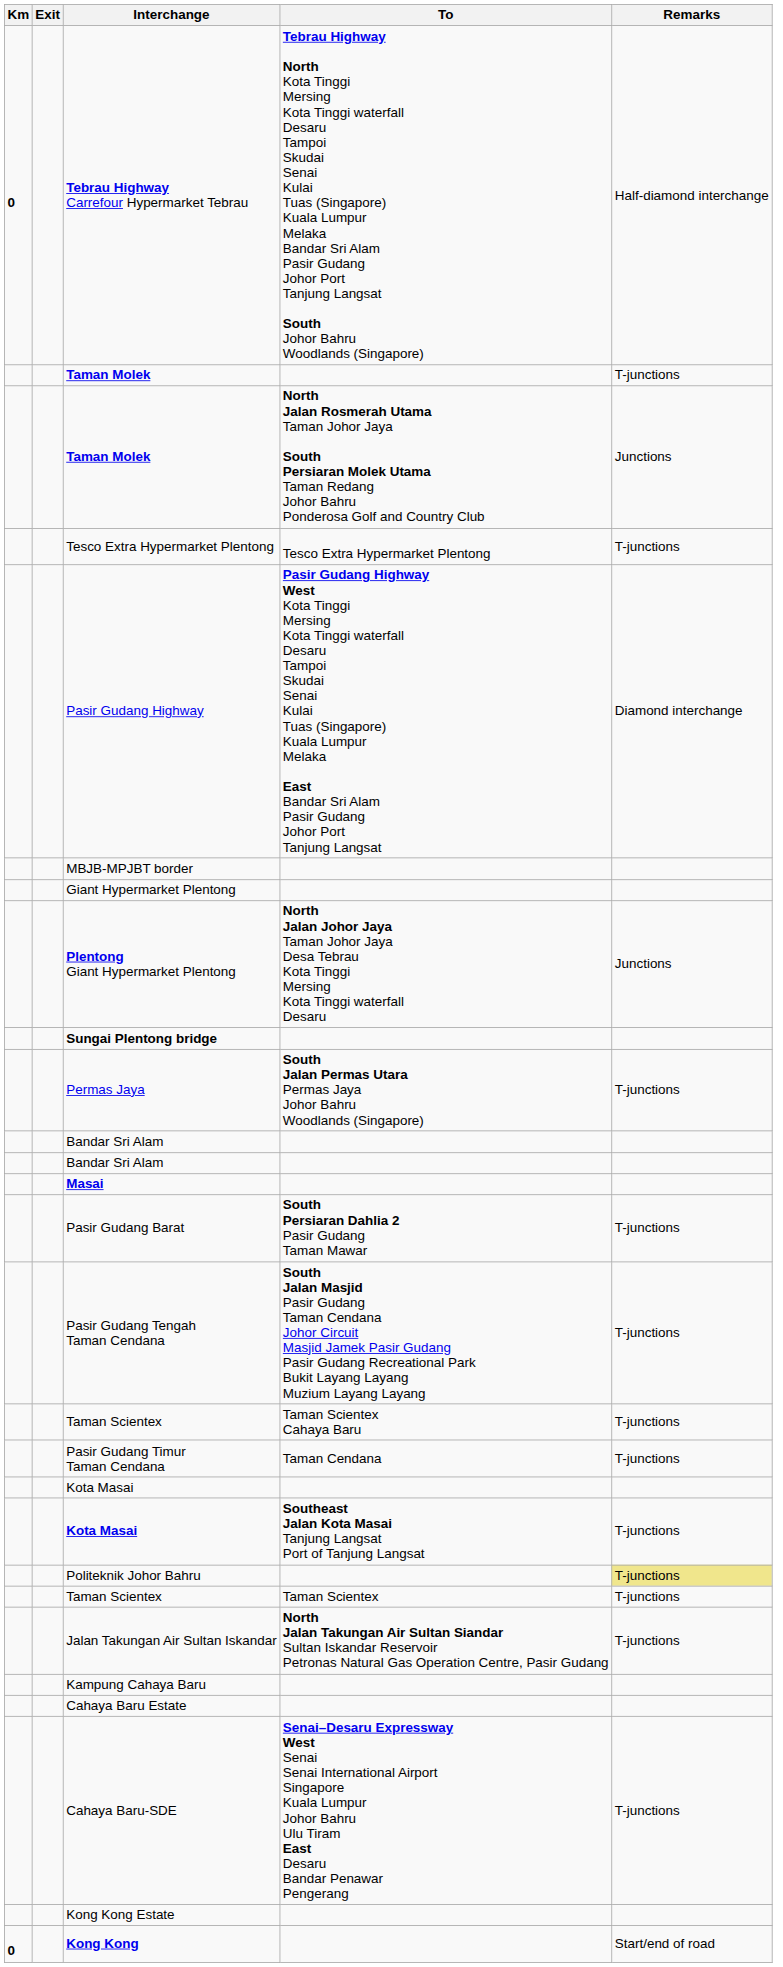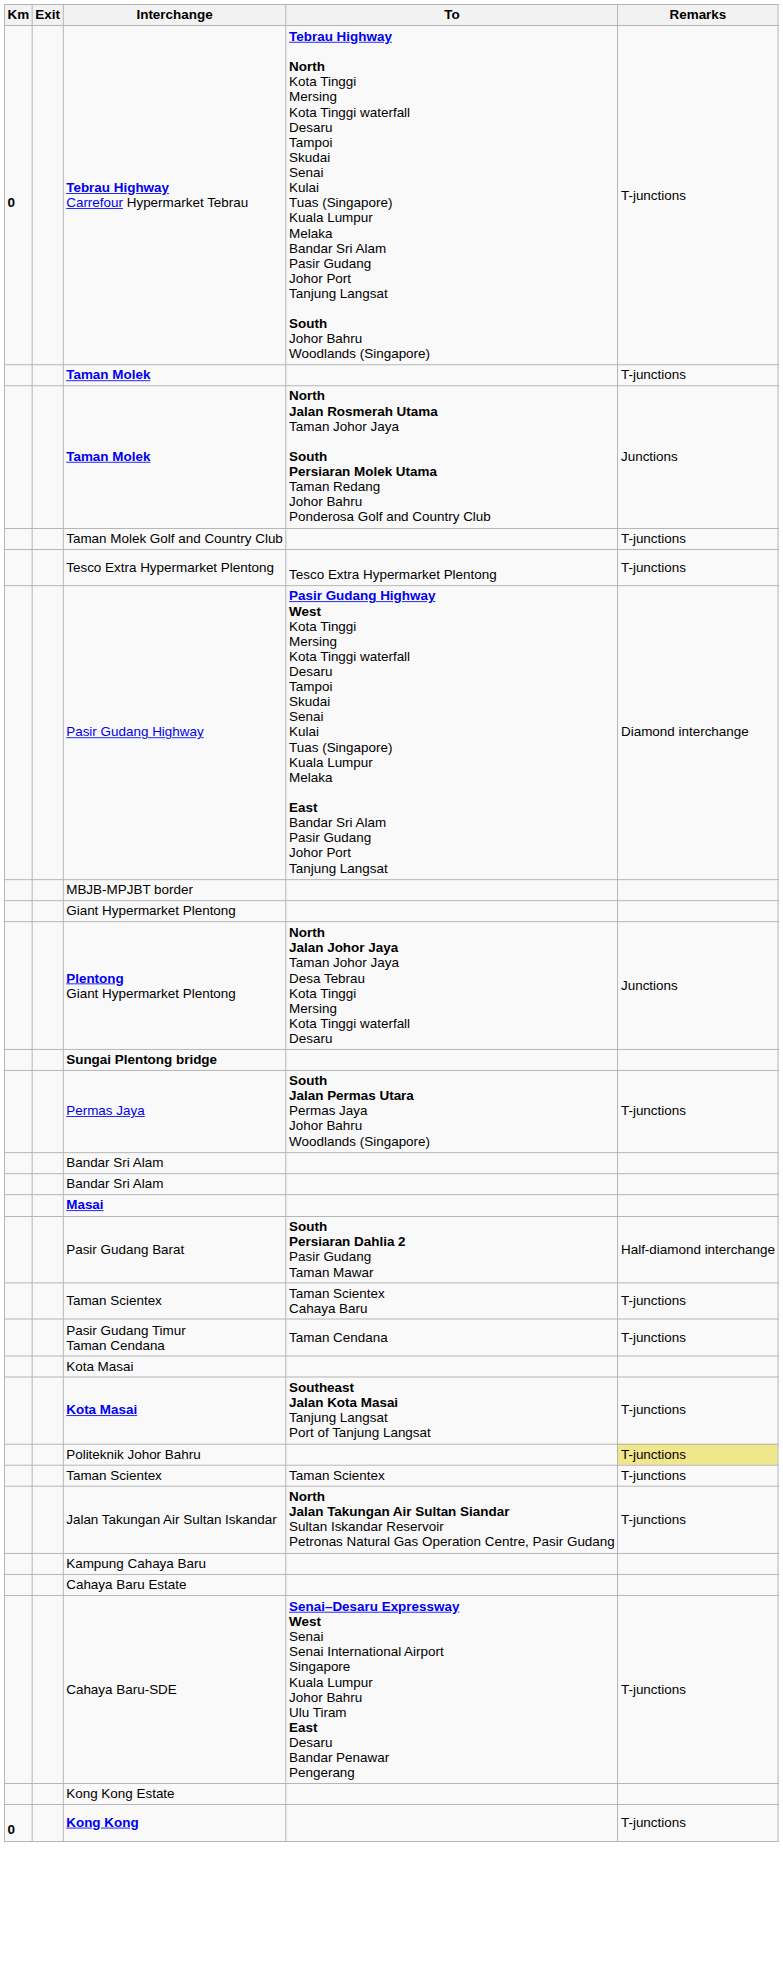 <table class="wikitable">
 <tr>
 <th>Km</th>
 <th>Exit</th>
 <th>Interchange</th>
 <th>To</th>
 <th>Remarks</th>
 </tr>
 <tr>
 <td><br><strong>0</strong></td>
 <td></td>
 <td><strong><a href='#'>Tebrau Highway</a></strong><br><a href='#'>Carrefour</a> Hypermarket Tebrau</td>
 <td>   <strong><a href='#'>Tebrau Highway</a></strong><br><br><strong>North</strong><br>  Kota Tinggi<br>  Mersing<br>  Kota Tinggi waterfall<br>  Desaru <br> Tampoi<br> Skudai<br> Senai<br> Kulai<br>  Tuas (Singapore)<br>  Kuala Lumpur<br>  Melaka<br> Bandar Sri Alam<br> Pasir Gudang<br> Johor Port <br> Tanjung Langsat<br><br><strong>South</strong><br>  Johor Bahru<br>  Woodlands (Singapore)</td>
-<td>Half-diamond interchange</td>
+<td>T-junctions</td>
 </tr>
 <tr>
 <td></td>
 <td></td>
 <td><strong><a href='#'>Taman Molek</a></strong></td>
 <td></td>
 <td>T-junctions</td>
 </tr>
 <tr>
 <td></td>
 <td></td>
 <td><strong><a href='#'>Taman Molek</a></strong></td>
 <td><strong>North</strong><br><strong>Jalan Rosmerah Utama</strong><br>Taman Johor Jaya<br><br><strong>South</strong><br><strong>Persiaran Molek Utama</strong><br>Taman Redang<br>Johor Bahru<br>Ponderosa Golf and Country Club</td>
 <td>Junctions</td>
+</tr>
+<tr>
+<td></td>
+<td></td>
+<td>Taman Molek Golf and Country Club</td>
+<td></td>
+<td>T-junctions</td>
 </tr>
 <tr>
 <td></td>
 <td></td>
 <td>Tesco Extra Hypermarket Plentong</td>
 <td><br>Tesco Extra Hypermarket Plentong</td>
 <td>T-junctions</td>
 </tr>
 <tr>
 <td></td>
 <td></td>
 <td><a href='#'>Pasir Gudang Highway</a></td>
 <td> <strong><a href='#'>Pasir Gudang Highway</a></strong><br><strong>West</strong><br>  Kota Tinggi<br>  Mersing<br>  Kota Tinggi waterfall<br>  Desaru<br> Tampoi<br> Skudai<br> Senai<br> Kulai<br>  Tuas (Singapore)<br>  Kuala Lumpur<br>  Melaka<br><br><strong>East</strong><br> Bandar Sri Alam<br> Pasir Gudang<br> Johor Port <br> Tanjung Langsat</td>
 <td>Diamond interchange</td>
 </tr>
 <tr>
 <td></td>
 <td></td>
 <td>MBJB-MPJBT border</td>
 <td></td>
 <td></td>
 </tr>
 <tr>
 <td></td>
 <td></td>
 <td>Giant Hypermarket Plentong</td>
 <td></td>
 <td></td>
 </tr>
 <tr>
 <td></td>
 <td></td>
 <td><strong><a href='#'>Plentong</a></strong><br>Giant Hypermarket Plentong</td>
 <td><strong>North</strong><br><strong>Jalan Johor Jaya</strong><br>Taman Johor Jaya<br>Desa Tebrau<br>  Kota Tinggi<br>  Mersing<br>  Kota Tinggi waterfall<br>  Desaru</td>
 <td>Junctions</td>
 </tr>
 <tr>
 <td></td>
 <td></td>
 <td><strong>Sungai Plentong bridge</strong></td>
 <td></td>
 <td></td>
 </tr>
 <tr>
 <td></td>
 <td></td>
 <td><a href='#'>Permas Jaya</a></td>
 <td><strong>South</strong><br><strong>Jalan Permas Utara</strong><br>Permas Jaya<br>  Johor Bahru<br>  Woodlands (Singapore)</td>
 <td>T-junctions</td>
 </tr>
 <tr>
 <td></td>
 <td></td>
 <td>Bandar Sri Alam</td>
 <td></td>
 <td></td>
 </tr>
 <tr>
 <td></td>
 <td></td>
 <td>Bandar Sri Alam</td>
 <td></td>
 <td></td>
 </tr>
 <tr>
 <td></td>
 <td></td>
 <td><strong><a href='#'>Masai</a></strong></td>
 <td></td>
 <td></td>
 </tr>
 <tr>
 <td></td>
 <td></td>
 <td>Pasir Gudang Barat</td>
 <td><strong>South</strong><br><strong>Persiaran Dahlia 2</strong><br>Pasir Gudang<br>Taman Mawar</td>
-<td>T-junctions</td>
-</tr>
-<tr>
-<td></td>
-<td></td>
-<td>Pasir Gudang Tengah<br>Taman Cendana</td>
-<td><strong>South</strong><br><strong>Jalan Masjid</strong><br>Pasir Gudang<br>Taman Cendana<br><a href='#'>Johor Circuit</a><br><a href='#'>Masjid Jamek Pasir Gudang</a> <br>Pasir Gudang Recreational Park <br>Bukit Layang Layang<br>Muzium Layang Layang</td>
-<td>T-junctions</td>
+<td>Half-diamond interchange</td>
 </tr>
 <tr>
 <td></td>
 <td></td>
 <td>Taman Scientex</td>
 <td>Taman Scientex<br>Cahaya Baru</td>
 <td>T-junctions</td>
 </tr>
 <tr>
 <td></td>
 <td></td>
 <td>Pasir Gudang Timur<br>Taman Cendana</td>
 <td>Taman Cendana</td>
 <td>T-junctions</td>
 </tr>
 <tr>
 <td></td>
 <td></td>
 <td>Kota Masai</td>
 <td></td>
 <td></td>
 </tr>
 <tr>
 <td></td>
 <td></td>
 <td><strong><a href='#'>Kota Masai</a></strong></td>
 <td><strong>Southeast</strong><br><strong>Jalan Kota Masai</strong><br> Tanjung Langsat<br> Port of Tanjung Langsat </td>
 <td>T-junctions</td>
 </tr>
 <tr>
 <td></td>
 <td></td>
 <td>Politeknik Johor Bahru</td>
 <td></td>
 <td style="background: khaki;">T-junctions</td>
 </tr>
 <tr>
 <td></td>
 <td></td>
 <td>Taman Scientex</td>
 <td>Taman Scientex</td>
 <td>T-junctions</td>
 </tr>
 <tr>
 <td></td>
 <td></td>
 <td>Jalan Takungan Air Sultan Iskandar</td>
 <td><strong>North</strong><br><strong>Jalan Takungan Air Sultan Siandar</strong><br>Sultan Iskandar Reservoir<br>Petronas Natural Gas Operation Centre, Pasir Gudang</td>
 <td>T-junctions</td>
 </tr>
 <tr>
 <td></td>
 <td></td>
 <td>Kampung Cahaya Baru</td>
 <td></td>
 <td></td>
 </tr>
 <tr>
 <td></td>
 <td></td>
 <td>Cahaya Baru Estate</td>
 <td></td>
 <td></td>
 </tr>
 <tr>
 <td></td>
 <td></td>
 <td>Cahaya Baru-SDE</td>
 <td> <strong><a href='#'>Senai–Desaru Expressway</a></strong><br><strong>West</strong><br>Senai<br>Senai International Airport <br>Singapore<br>Kuala Lumpur<br>Johor Bahru<br>Ulu Tiram<br><strong>East</strong><br>Desaru<br>Bandar Penawar<br>Pengerang</td>
 <td>T-junctions</td>
 </tr>
 <tr>
 <td></td>
 <td></td>
 <td>Kong Kong Estate</td>
 <td></td>
 <td></td>
 </tr>
 <tr>
 <td><br><strong>0</strong></td>
 <td></td>
 <td><strong><a href='#'>Kong Kong</a></strong></td>
 <td></td>
-<td>Start/end of road</td>
+<td>T-junctions</td>
 </tr>
 </table>
